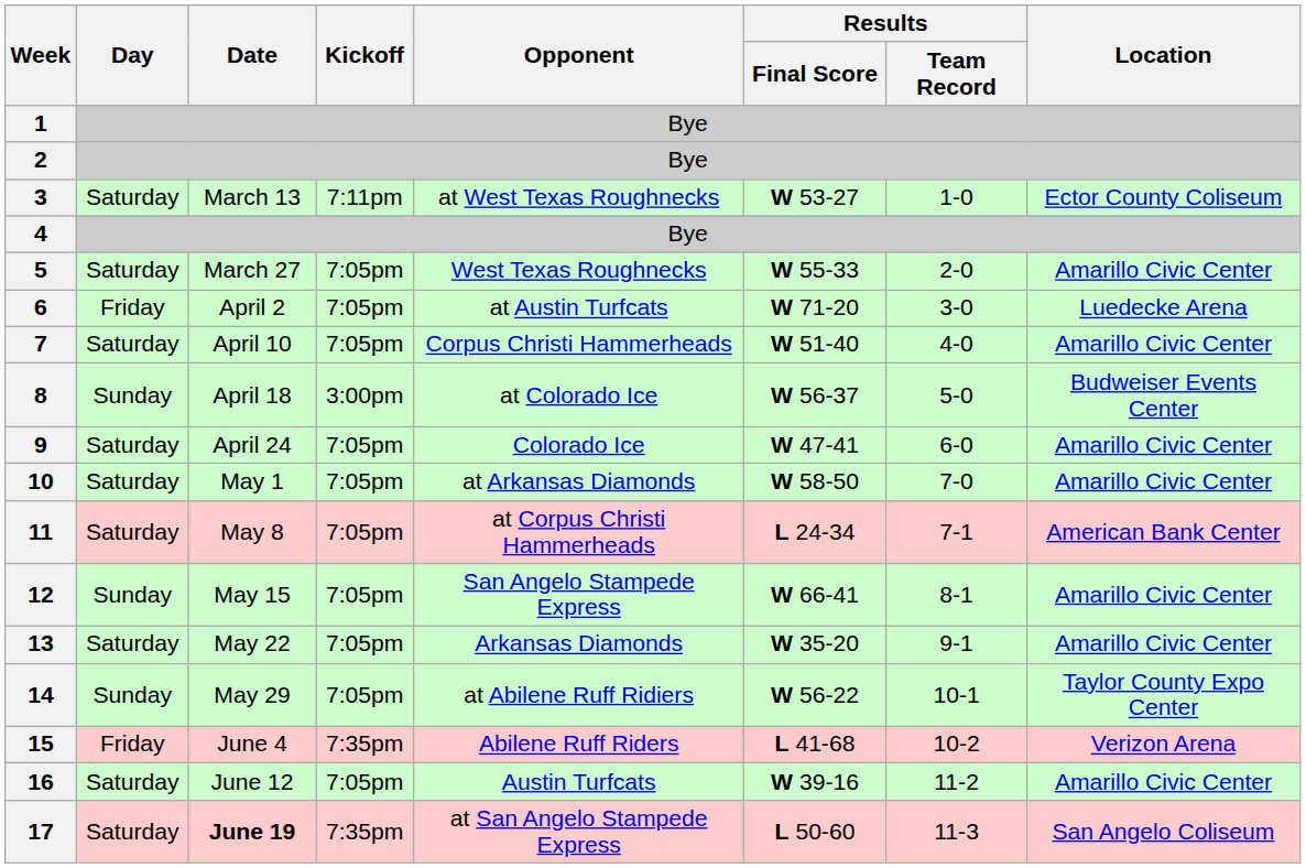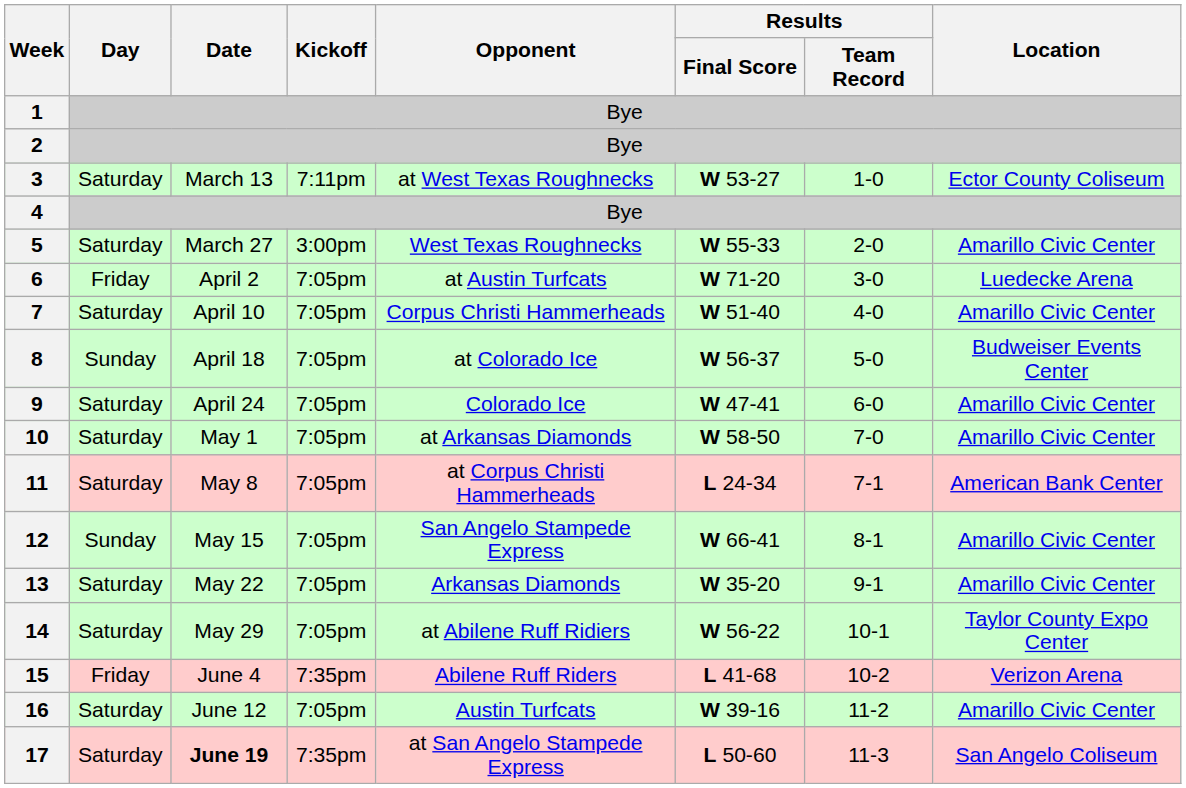 <table class="wikitable">
 <tr>
 <th rowspan="2" width="40">Week</th>
 <th rowspan="2" width="70">Day</th>
 <th rowspan="2" width="80">Date</th>
 <th rowspan="2" width="60">Kickoff</th>
 <th rowspan="2" width="220">Opponent</th>
 <th colspan="2" width="180">Results</th>
 <th rowspan="2" width="180">Location</th>
 </tr>
 <tr>
 <th width="90">Final Score</th>
 <th width="90">Team Record</th>
 </tr>
 <tr style="background: #CCCCCC;">
 <th>1</th>
 <td colSpan=7 align="center">Bye</td>
 </tr>
 <tr style="background: #CCCCCC;">
 <th>2</th>
 <td colSpan=7 align="center">Bye</td>
 </tr>
 <tr align="center" bgcolor="#CCFFCC">
 <th>3</th>
 <td align="center">Saturday</td>
 <td align="center">March 13</td>
 <td align="center">7:11pm</td>
 <td align="center">at <a href='#'>West Texas Roughnecks</a></td>
 <td align="center"><strong>W</strong> 53-27</td>
 <td align="center">1-0</td>
 <td align="center"><a href='#'>Ector County Coliseum</a></td>
 </tr>
 <tr style="background: #CCCCCC;">
 <th>4</th>
 <td colSpan=7 align="center">Bye</td>
 </tr>
 <tr align="center" bgcolor="#CCFFCC">
 <th>5</th>
 <td align="center">Saturday</td>
 <td align="center">March 27</td>
-<td align="center">7:05pm</td>
+<td align="center">3:00pm</td>
 <td align="center"><a href='#'>West Texas Roughnecks</a></td>
 <td align="center"><strong>W</strong> 55-33</td>
 <td align="center">2-0</td>
 <td align="center"><a href='#'>Amarillo Civic Center</a></td>
 </tr>
 <tr align="center" bgcolor="#CCFFCC">
 <th>6</th>
 <td align="center">Friday</td>
 <td align="center">April 2</td>
 <td align="center">7:05pm</td>
 <td align="center">at <a href='#'>Austin Turfcats</a></td>
 <td align="center"><strong>W</strong> 71-20</td>
 <td align="center">3-0</td>
 <td align="center"><a href='#'>Luedecke Arena</a></td>
 </tr>
 <tr align="center" bgcolor="#CCFFCC">
 <th>7</th>
 <td align="center">Saturday</td>
 <td align="center">April 10</td>
 <td align="center">7:05pm</td>
 <td align="center"><a href='#'>Corpus Christi Hammerheads</a></td>
 <td align="center"><strong>W</strong> 51-40</td>
 <td align="center">4-0</td>
 <td align="center"><a href='#'>Amarillo Civic Center</a></td>
 </tr>
 <tr align="center" bgcolor="#CCFFCC">
 <th>8</th>
 <td align="center">Sunday</td>
 <td align="center">April 18</td>
-<td align="center">3:00pm</td>
+<td align="center">7:05pm</td>
 <td align="center">at <a href='#'>Colorado Ice</a></td>
 <td align="center"><strong>W</strong> 56-37</td>
 <td align="center">5-0</td>
 <td align="center"><a href='#'>Budweiser Events Center</a></td>
 </tr>
 <tr align="center" bgcolor="#CCFFCC">
 <th>9</th>
 <td align="center">Saturday</td>
 <td align="center">April 24</td>
 <td align="center">7:05pm</td>
 <td align="center"><a href='#'>Colorado Ice</a></td>
 <td align="center"><strong>W</strong> 47-41</td>
 <td align="center">6-0</td>
 <td align="center"><a href='#'>Amarillo Civic Center</a></td>
 </tr>
 <tr align="center" bgcolor="#CCFFCC">
 <th>10</th>
 <td align="center">Saturday</td>
 <td align="center">May 1</td>
 <td align="center">7:05pm</td>
 <td align="center">at <a href='#'>Arkansas Diamonds</a></td>
 <td align="center"><strong>W</strong> 58-50</td>
 <td align="center">7-0</td>
 <td align="center"><a href='#'>Amarillo Civic Center</a></td>
 </tr>
 <tr align="center" bgcolor="#FFCCCC">
 <th>11</th>
 <td align="center">Saturday</td>
 <td align="center">May 8</td>
 <td align="center">7:05pm</td>
 <td align="center">at <a href='#'>Corpus Christi Hammerheads</a></td>
 <td align="center"><strong>L</strong> 24-34</td>
 <td align="center">7-1</td>
 <td align="center"><a href='#'>American Bank Center</a></td>
 </tr>
 <tr align="center" bgcolor="#CCFFCC">
 <th>12</th>
 <td align="center">Sunday</td>
 <td align="center">May 15</td>
 <td align="center">7:05pm</td>
 <td align="center"><a href='#'>San Angelo Stampede Express</a></td>
 <td align="center"><strong>W</strong> 66-41</td>
 <td align="center">8-1</td>
 <td align="center"><a href='#'>Amarillo Civic Center</a></td>
 </tr>
 <tr align="center" bgcolor="#CCFFCC">
 <th>13</th>
 <td align="center">Saturday</td>
 <td align="center">May 22</td>
 <td align="center">7:05pm</td>
 <td align="center"><a href='#'>Arkansas Diamonds</a></td>
 <td align="center"><strong>W</strong> 35-20</td>
 <td align="center">9-1</td>
 <td align="center"><a href='#'>Amarillo Civic Center</a></td>
 </tr>
 <tr align="center" bgcolor="#CCFFCC">
 <th>14</th>
-<td align="center">Sunday</td>
+<td align="center">Saturday</td>
 <td align="center">May 29</td>
 <td align="center">7:05pm</td>
 <td align="center">at <a href='#'>Abilene Ruff Ridiers</a></td>
 <td align="center"><strong>W</strong> 56-22</td>
 <td align="center">10-1</td>
 <td align="center"><a href='#'>Taylor County Expo Center</a></td>
 </tr>
 <tr align="center" bgcolor="#FFCCCC">
 <th>15</th>
 <td align="center">Friday</td>
 <td align="center">June 4</td>
 <td align="center">7:35pm</td>
 <td align="center"><a href='#'>Abilene Ruff Riders</a></td>
 <td align="center"><strong>L</strong> 41-68</td>
 <td align="center">10-2</td>
 <td align="center"><a href='#'>Verizon Arena</a></td>
 </tr>
 <tr align="center" bgcolor="#CCFFCC">
 <th>16</th>
 <td align="center">Saturday</td>
 <td align="center">June 12</td>
 <td align="center">7:05pm</td>
 <td align="center"><a href='#'>Austin Turfcats</a></td>
 <td align="center"><strong>W</strong> 39-16</td>
 <td align="center">11-2</td>
 <td align="center"><a href='#'>Amarillo Civic Center</a></td>
 </tr>
 <tr align="center" bgcolor="#FFCCCC">
 <th>17</th>
 <td align="center">Saturday</td>
 <td align="center"><strong>June 19</strong></td>
 <td align="center">7:35pm</td>
 <td align="center">at <a href='#'>San Angelo Stampede Express</a></td>
 <td align="center"><strong>L</strong> 50-60</td>
 <td align="center">11-3</td>
 <td align="center"><a href='#'>San Angelo Coliseum</a></td>
 </tr>
 </table>
